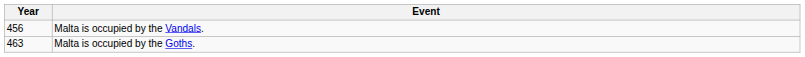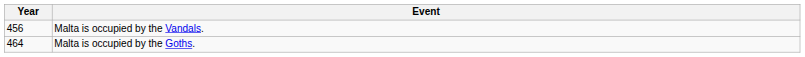 <table class="wikitable" width="100%">
 <tr>
 <th style="width:6%">Year</th>
 <th>Event</th>
 </tr>
 <tr>
 <td>456</td>
 <td>Malta is occupied by the <a href='#'>Vandals</a>.</td>
 </tr>
 <tr>
-<td>463</td>
+<td>464</td>
 <td>Malta is occupied by the <a href='#'>Goths</a>.</td>
 </tr>
 </table>
